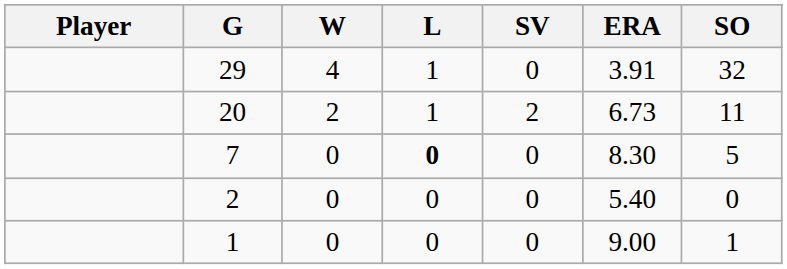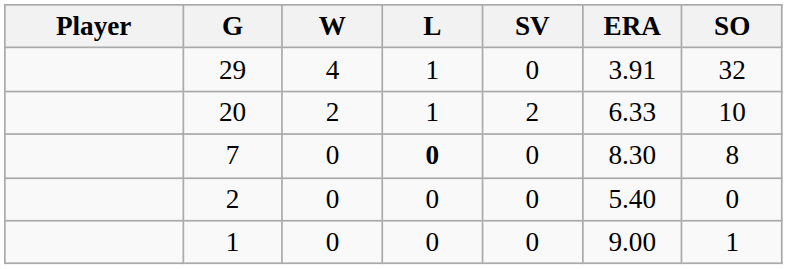 <table class="wikitable sortable">
 <tr>
 <th bgcolor="#DDDDFF" width="16%">Player</th>
 <th bgcolor="#DDDDFF" width="9%">G</th>
 <th bgcolor="#DDDDFF" width="9%">W</th>
 <th bgcolor="#DDDDFF" width="9%">L</th>
 <th bgcolor="#DDDDFF" width="9%">SV</th>
 <th bgcolor="#DDDDFF" width="9%">ERA</th>
 <th bgcolor="#DDDDFF" width="9%">SO</th>
 </tr>
 <tr align="center">
 <td></td>
 <td>29</td>
 <td>4</td>
 <td>1</td>
 <td>0</td>
 <td>3.91</td>
 <td>32</td>
 </tr>
 <tr align="center">
 <td></td>
 <td>20</td>
 <td>2</td>
 <td>1</td>
 <td>2</td>
-<td>6.73</td>
-<td>11</td>
+<td>6.33</td>
+<td>10</td>
 </tr>
 <tr align="center">
 <td></td>
 <td>7</td>
 <td>0</td>
 <td><strong>0</strong></td>
 <td>0</td>
 <td>8.30</td>
-<td>5</td>
+<td>8</td>
 </tr>
 <tr align="center">
 <td></td>
 <td>2</td>
 <td>0</td>
 <td>0</td>
 <td>0</td>
 <td>5.40</td>
 <td>0</td>
 </tr>
 <tr align="center">
 <td></td>
 <td>1</td>
 <td>0</td>
 <td>0</td>
 <td>0</td>
 <td>9.00</td>
 <td>1</td>
 </tr>
 </table>
